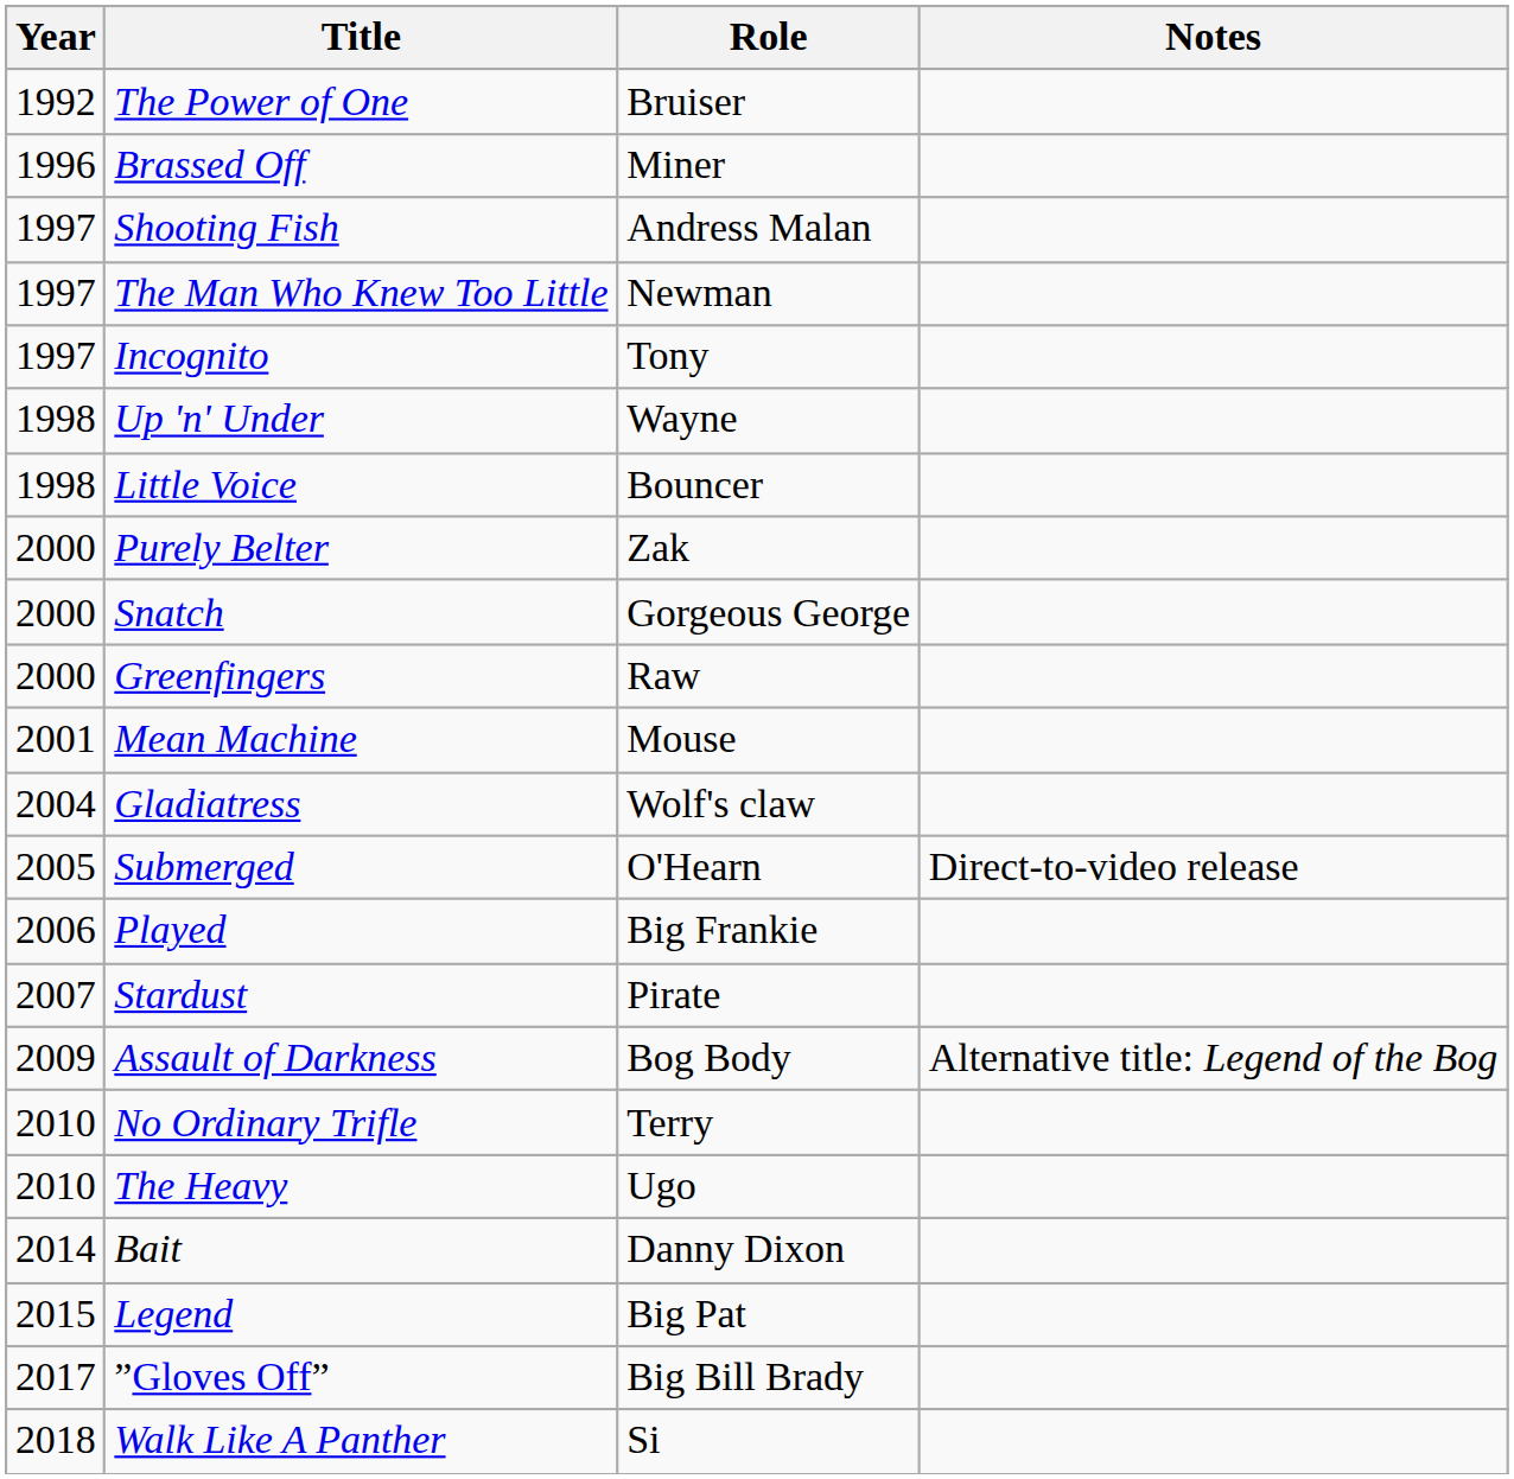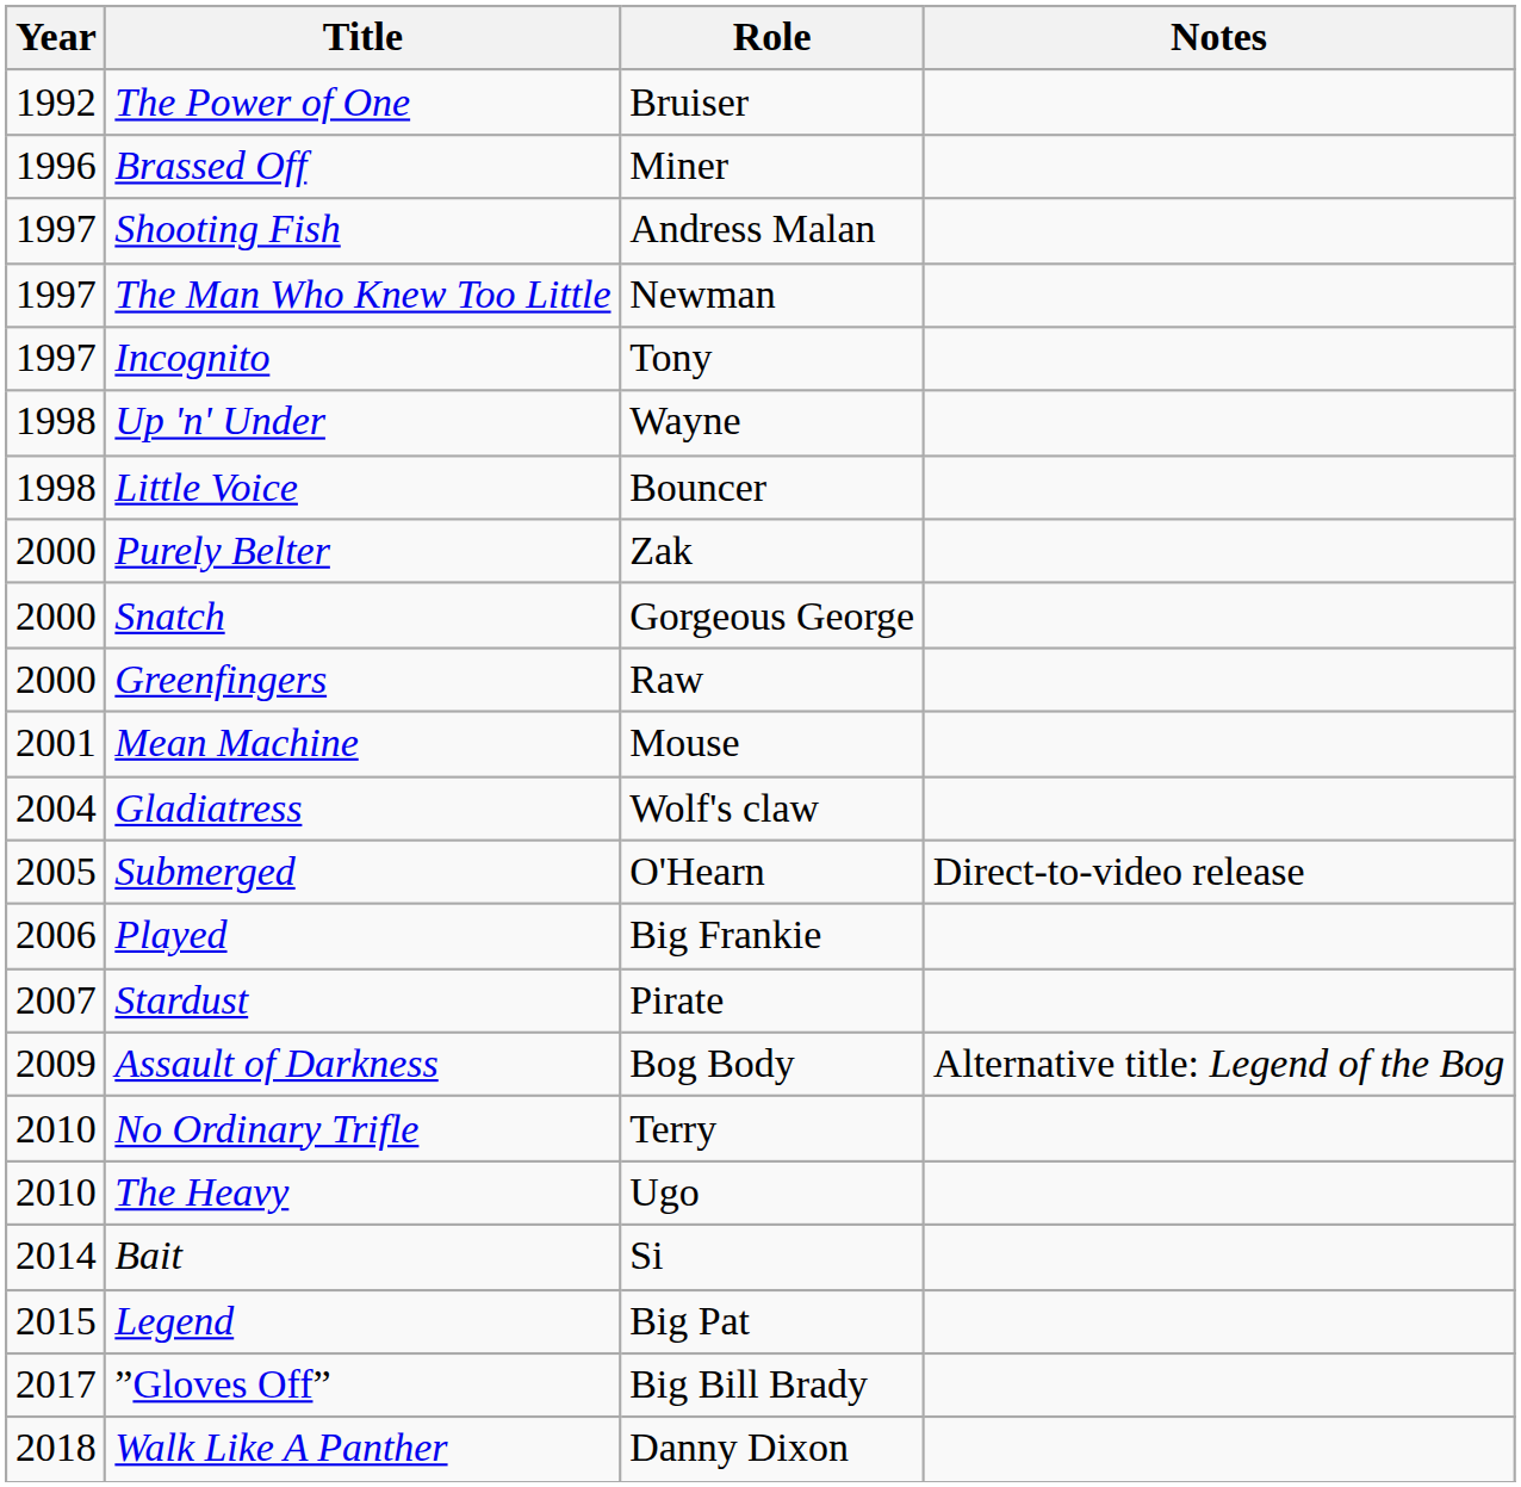 <table class="wikitable plainrowheaders sortable">
 <tr>
 <th scope="col">Year</th>
 <th scope="col">Title</th>
 <th scope="col">Role</th>
 <th class="unsortable">Notes</th>
 </tr>
 <tr>
 <td>1992</td>
 <td><em><a href='#'>The Power of One</a></em></td>
 <td>Bruiser</td>
 <td></td>
 </tr>
 <tr>
 <td>1996</td>
 <td><em><a href='#'>Brassed Off</a></em></td>
 <td>Miner</td>
 <td></td>
 </tr>
 <tr>
 <td>1997</td>
 <td><em><a href='#'>Shooting Fish</a></em></td>
 <td>Andress Malan</td>
 <td></td>
 </tr>
 <tr>
 <td>1997</td>
 <td><em><a href='#'>The Man Who Knew Too Little</a></em></td>
 <td>Newman</td>
 <td></td>
 </tr>
 <tr>
 <td>1997</td>
 <td><em><a href='#'>Incognito</a></em></td>
 <td>Tony</td>
 <td></td>
 </tr>
 <tr>
 <td>1998</td>
 <td><em><a href='#'>Up 'n' Under</a></em></td>
 <td>Wayne</td>
 <td></td>
 </tr>
 <tr>
 <td>1998</td>
 <td><em><a href='#'>Little Voice</a></em></td>
 <td>Bouncer</td>
 <td></td>
 </tr>
 <tr>
 <td>2000</td>
 <td><em><a href='#'>Purely Belter</a></em></td>
 <td>Zak</td>
 <td></td>
 </tr>
 <tr>
 <td>2000</td>
 <td><em><a href='#'>Snatch</a></em></td>
 <td>Gorgeous George</td>
 <td></td>
 </tr>
 <tr>
 <td>2000</td>
 <td><em><a href='#'>Greenfingers</a></em></td>
 <td>Raw</td>
 <td></td>
 </tr>
 <tr>
 <td>2001</td>
 <td><em><a href='#'>Mean Machine</a></em></td>
 <td>Mouse</td>
 <td></td>
 </tr>
 <tr>
 <td>2004</td>
 <td><em><a href='#'>Gladiatress</a></em></td>
 <td>Wolf's claw</td>
 <td></td>
 </tr>
 <tr>
 <td>2005</td>
 <td><em><a href='#'>Submerged</a></em></td>
 <td>O'Hearn</td>
 <td>Direct-to-video release</td>
 </tr>
 <tr>
 <td>2006</td>
 <td><em><a href='#'>Played</a></em></td>
 <td>Big Frankie</td>
 <td></td>
 </tr>
 <tr>
 <td>2007</td>
 <td><em><a href='#'>Stardust</a></em></td>
 <td>Pirate</td>
 <td></td>
 </tr>
 <tr>
 <td>2009</td>
 <td><em><a href='#'>Assault of Darkness</a></em></td>
 <td>Bog Body</td>
 <td>Alternative title: <em>Legend of the Bog</em></td>
 </tr>
 <tr>
 <td>2010</td>
 <td><em><a href='#'>No Ordinary Trifle</a></em></td>
 <td>Terry</td>
 <td></td>
 </tr>
 <tr>
 <td>2010</td>
 <td><em><a href='#'>The Heavy</a></em></td>
 <td>Ugo</td>
 <td></td>
 </tr>
 <tr>
 <td>2014</td>
 <td><em>Bait</em></td>
-<td>Danny Dixon</td>
+<td>Si</td>
 <td></td>
 </tr>
 <tr>
 <td>2015</td>
 <td><em><a href='#'>Legend</a></em></td>
 <td>Big Pat</td>
 <td></td>
 </tr>
 <tr>
 <td>2017</td>
 <td>”<a href='#'>Gloves Off</a>”</td>
 <td>Big Bill Brady</td>
 </tr>
 <tr>
 <td>2018</td>
 <td><em><a href='#'>Walk Like A Panther</a></em></td>
-<td>Si</td>
+<td>Danny Dixon</td>
 <td></td>
 </tr>
 <tr>
 </tr>
 </table>
